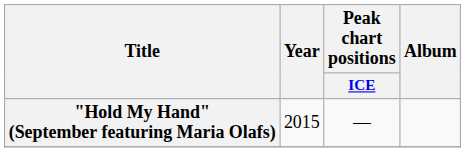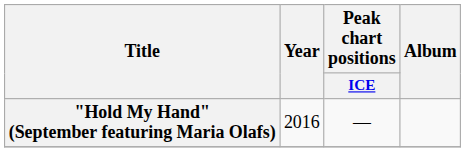 <table class="wikitable plainrowheaders" style="text-align:center;">
 <tr>
 <th scope="col" rowspan="2">Title</th>
 <th scope="col" rowspan="2">Year</th>
 <th scope="col" colspan="1">Peak chart positions</th>
 <th scope="col" rowspan="2">Album</th>
 </tr>
 <tr>
 <th scope="col" style="width:3em;font-size:85%;"><a href='#'>ICE</a></th>
 </tr>
 <tr>
 <th scope="row">"Hold My Hand"<br><span>(September featuring Maria Olafs)</span></th>
-<td rowspan="1">2015</td>
+<td rowspan="1">2016</td>
 <td>—</td>
 <td></td>
 </tr>
 <tr>
 </tr>
 </table>
